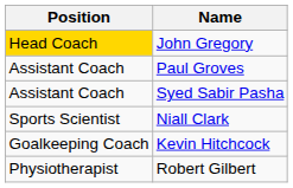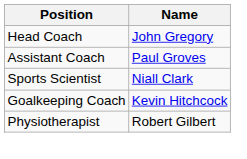 <table class="wikitable">
 <tr>
 <th>Position</th>
 <th>Name</th>
 </tr>
 <tr>
-<td style="background: gold;">Head Coach</td>
+<td>Head Coach</td>
 <td> <a href='#'>John Gregory</a></td>
 </tr>
 <tr>
 <td>Assistant Coach</td>
 <td> <a href='#'>Paul Groves</a></td>
-</tr>
-<tr>
-<td>Assistant Coach</td>
-<td> <a href='#'>Syed Sabir Pasha</a></td>
 </tr>
 <tr>
 <td>Sports Scientist</td>
 <td> <a href='#'>Niall Clark</a></td>
 </tr>
 <tr>
 <td>Goalkeeping Coach</td>
 <td> <a href='#'>Kevin Hitchcock</a></td>
 </tr>
 <tr>
 <td>Physiotherapist</td>
 <td> Robert Gilbert</td>
 </tr>
 </table>
